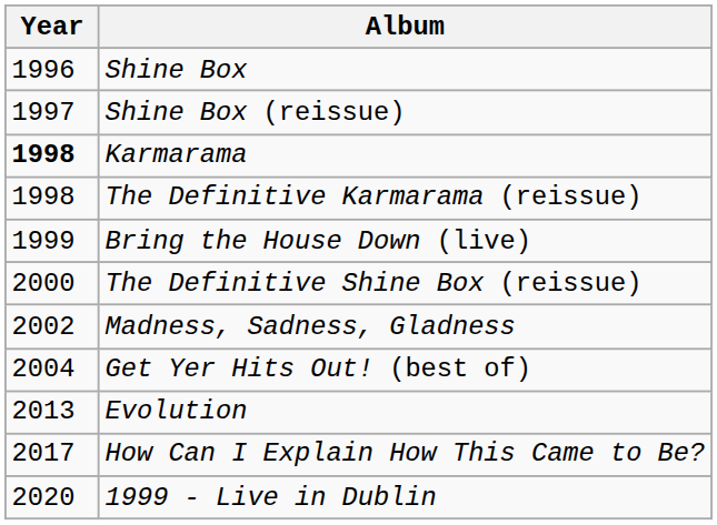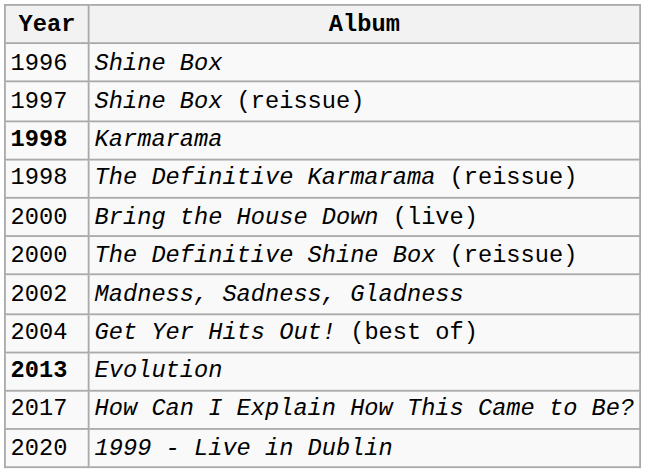 <table class="wikitable sortable">
 <tr>
 <th width="40">Year</th>
 <th>Album</th>
 </tr>
 <tr>
 <td>1996</td>
 <td><em>Shine Box</em></td>
 </tr>
 <tr>
 <td>1997</td>
 <td><em>Shine Box</em> (reissue)</td>
 </tr>
 <tr>
 <td><strong>1998</strong></td>
 <td><em>Karmarama</em></td>
 </tr>
 <tr>
 <td>1998</td>
 <td><em>The Definitive Karmarama</em> (reissue)</td>
 </tr>
 <tr>
-<td>1999</td>
+<td>2000</td>
 <td><em>Bring the House Down</em> (live)</td>
 </tr>
 <tr>
 <td>2000</td>
 <td><em>The Definitive Shine Box</em> (reissue)</td>
 </tr>
 <tr>
 <td>2002</td>
 <td><em>Madness, Sadness, Gladness</em></td>
 </tr>
 <tr>
 <td>2004</td>
 <td><em>Get Yer Hits Out!</em> (best of)</td>
 </tr>
 <tr>
-<td>2013</td>
+<td><strong>2013</strong></td>
 <td><em>Evolution</em></td>
 </tr>
 <tr>
 <td>2017</td>
 <td><em>How Can I Explain How This Came to Be?</em></td>
 </tr>
 <tr>
 <td>2020</td>
 <td><em>1999 - Live in Dublin</em></td>
 </tr>
 </table>
